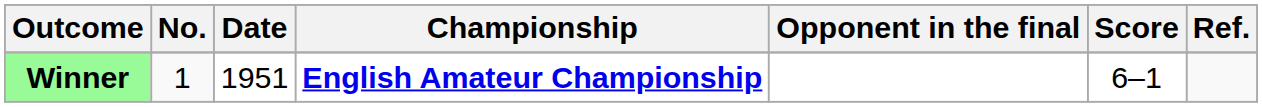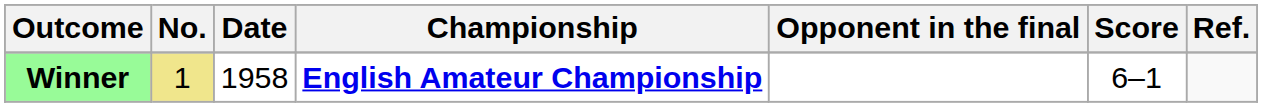 <table class="sortable wikitable plainrowheaders">
 <tr>
 <th scope="col">Outcome</th>
 <th scope="col">No.</th>
 <th scope="col">Date</th>
 <th scope="col">Championship</th>
 <th scope="col">Opponent in the final</th>
 <th scope="col" align="center">Score</th>
 <th>Ref.</th>
 </tr>
 <tr style="background:#e5d1cb;">
 </tr>
 <tr>
 <th scope="row" style="background:#98FB98">Winner</th>
-<td align="center">1</td>
-<td bgcolor="FFFFFF" style="text-align:center">1951</td>
+<td align="center" style="background: khaki;">1</td>
+<td bgcolor="FFFFFF" style="text-align:center">1958</td>
 <td bgcolor="FFFFFF"><strong><a href='#'>English Amateur Championship</a></strong></td>
 <td bgcolor="FFFFFF"></td>
 <td bgcolor="FFFFFF" style="text-align:center">6–1</td>
 <td></td>
 </tr>
 </table>
